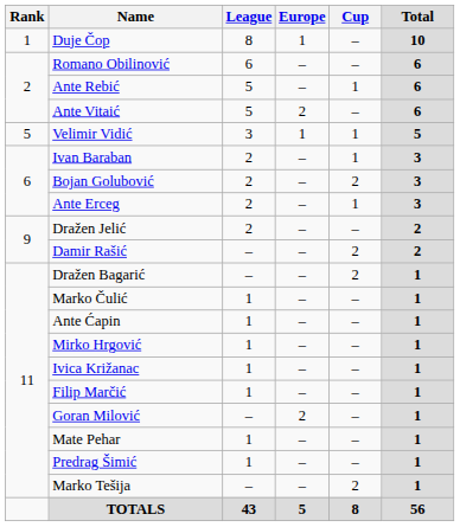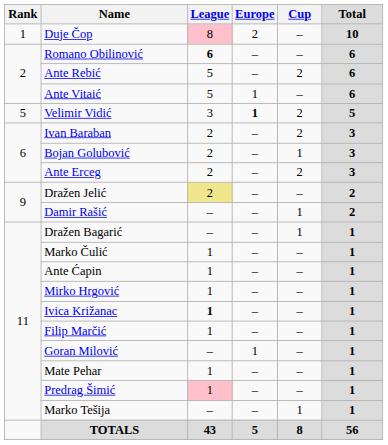 <table class="wikitable" style="text-align: center;">
 <tr>
 <th width=40>Rank</th>
 <th width=180>Name</th>
 <th width=50><a href='#'>League</a></th>
 <th width=50><a href='#'>Europe</a></th>
 <th width=50><a href='#'>Cup</a></th>
 <th width=70 style="background: #DCDCDC">Total</th>
 </tr>
 <tr>
 <td rowspan=1>1</td>
 <td style="text-align:left;"> <a href='#'>Duje Čop</a></td>
-<td>8</td>
-<td>1</td>
+<td style="background: pink;">8</td>
+<td>2</td>
 <td>–</td>
 <th style="background: #DCDCDC">10</th>
 </tr>
 <tr>
 <td rowspan=3>2</td>
 <td style="text-align:left;"> <a href='#'>Romano Obilinović</a></td>
-<td>6</td>
+<td><strong>6</strong></td>
 <td>–</td>
 <td>–</td>
 <th style="background: #DCDCDC">6</th>
 </tr>
 <tr>
 <td style="text-align:left;"> <a href='#'>Ante Rebić</a></td>
 <td>5</td>
 <td>–</td>
-<td>1</td>
+<td>2</td>
 <th style="background: #DCDCDC">6</th>
 </tr>
 <tr>
 <td style="text-align:left;"> <a href='#'>Ante Vitaić</a></td>
 <td>5</td>
-<td>2</td>
+<td>1</td>
 <td>–</td>
 <th style="background: #DCDCDC">6</th>
 </tr>
 <tr>
 <td rowspan=1>5</td>
 <td style="text-align:left;"> <a href='#'>Velimir Vidić</a></td>
 <td>3</td>
-<td>1</td>
-<td>1</td>
+<td><strong>1</strong></td>
+<td>2</td>
 <th style="background: #DCDCDC">5</th>
 </tr>
 <tr>
 <td rowspan=3>6</td>
 <td style="text-align:left;"> <a href='#'>Ivan Baraban</a></td>
 <td>2</td>
 <td>–</td>
-<td>1</td>
+<td>2</td>
 <th style="background: #DCDCDC">3</th>
 </tr>
 <tr>
 <td style="text-align:left;"> <a href='#'>Bojan Golubović</a></td>
 <td>2</td>
 <td>–</td>
-<td>2</td>
+<td>1</td>
 <th style="background: #DCDCDC">3</th>
 </tr>
 <tr>
 <td style="text-align:left;"> <a href='#'>Ante Erceg</a></td>
 <td>2</td>
 <td>–</td>
-<td>1</td>
+<td>2</td>
 <th style="background: #DCDCDC">3</th>
 </tr>
 <tr>
 <td rowspan=2>9</td>
 <td style="text-align:left;"> Dražen Jelić</td>
-<td>2</td>
+<td style="background: khaki;">2</td>
 <td>–</td>
 <td>–</td>
 <th style="background: #DCDCDC">2</th>
 </tr>
 <tr>
 <td style="text-align:left;"> <a href='#'>Damir Rašić</a></td>
 <td>–</td>
 <td>–</td>
-<td>2</td>
+<td>1</td>
 <th style="background: #DCDCDC">2</th>
 </tr>
 <tr>
 <td rowspan=10>11</td>
 <td style="text-align:left;"> Dražen Bagarić</td>
 <td>–</td>
 <td>–</td>
-<td>2</td>
+<td>1</td>
 <th style="background: #DCDCDC">1</th>
 </tr>
 <tr>
 <td style="text-align:left;"> Marko Čulić</td>
 <td>1</td>
 <td>–</td>
 <td>–</td>
 <th style="background: #DCDCDC">1</th>
 </tr>
 <tr>
 <td style="text-align:left;"> Ante Ćapin</td>
 <td>1</td>
 <td>–</td>
 <td>–</td>
 <th style="background: #DCDCDC">1</th>
 </tr>
 <tr>
 <td style="text-align:left;"> <a href='#'>Mirko Hrgović</a></td>
 <td>1</td>
 <td>–</td>
 <td>–</td>
 <th style="background: #DCDCDC">1</th>
 </tr>
 <tr>
 <td style="text-align:left;"> <a href='#'>Ivica Križanac</a></td>
-<td>1</td>
+<td><strong>1</strong></td>
 <td>–</td>
 <td>–</td>
 <th style="background: #DCDCDC">1</th>
 </tr>
 <tr>
 <td style="text-align:left;"> <a href='#'>Filip Marčić</a></td>
 <td>1</td>
 <td>–</td>
 <td>–</td>
 <th style="background: #DCDCDC">1</th>
 </tr>
 <tr>
 <td style="text-align:left;"> <a href='#'>Goran Milović</a></td>
 <td>–</td>
-<td>2</td>
+<td>1</td>
 <td>–</td>
 <th style="background: #DCDCDC">1</th>
 </tr>
 <tr>
 <td style="text-align:left;"> Mate Pehar</td>
 <td>1</td>
 <td>–</td>
 <td>–</td>
 <th style="background: #DCDCDC">1</th>
 </tr>
 <tr>
 <td style="text-align:left;"> <a href='#'>Predrag Šimić</a></td>
-<td>1</td>
+<td style="background: pink;">1</td>
 <td>–</td>
 <td>–</td>
 <th style="background: #DCDCDC">1</th>
 </tr>
 <tr>
 <td style="text-align:left;"> Marko Tešija</td>
 <td>–</td>
 <td>–</td>
-<td>2</td>
+<td>1</td>
 <th style="background: #DCDCDC">1</th>
 </tr>
 <tr>
 <td></td>
 <th style="background: #DCDCDC">TOTALS</th>
 <th style="background: #DCDCDC">43</th>
 <th style="background: #DCDCDC">5</th>
 <th style="background: #DCDCDC">8</th>
 <th style="background: #DCDCDC">56</th>
 </tr>
 </table>
